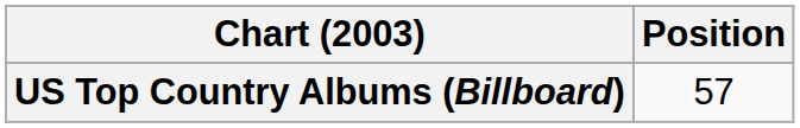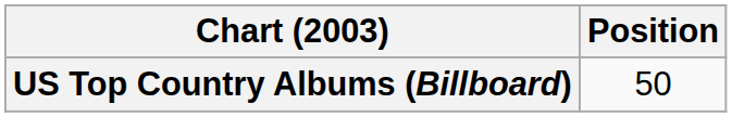 <table class="wikitable plainrowheaders" style="text-align:center">
 <tr>
 <th scope="col">Chart (2003)</th>
 <th scope="col">Position</th>
 </tr>
 <tr>
 <th scope="row">US Top Country Albums (<em>Billboard</em>)</th>
-<td>57</td>
+<td>50</td>
 </tr>
 </table>
